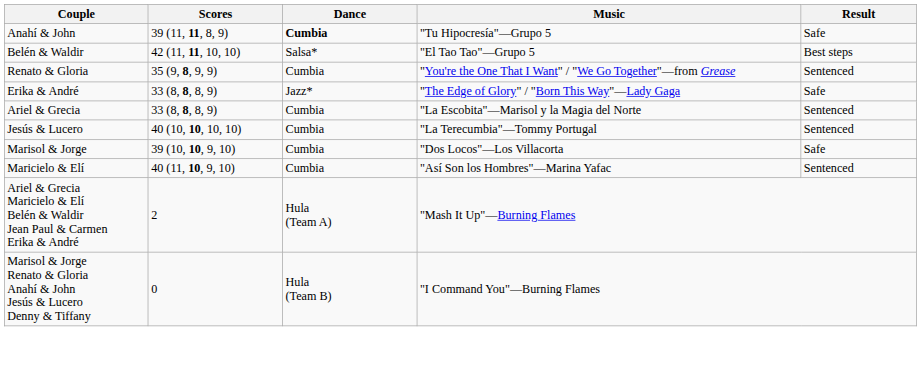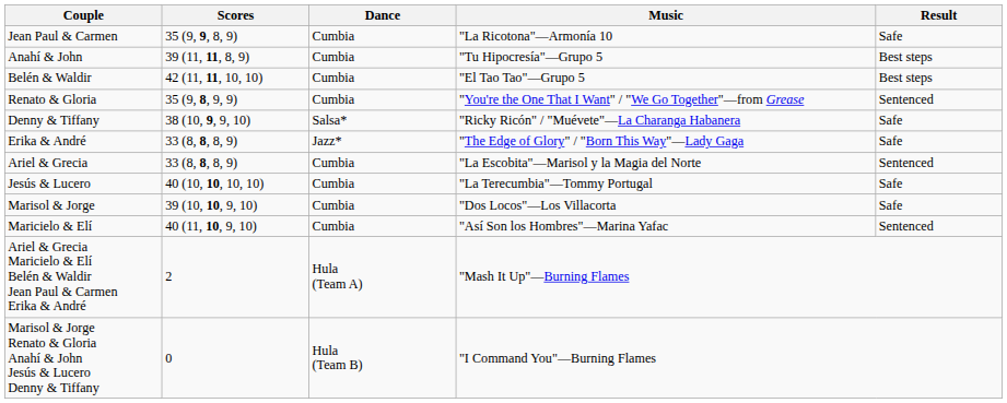 <table class="wikitable sortable" style="width:95%; white-space:nowrap;">
 <tr>
 <th style="width:15%;">Couple</th>
 <th style="width:14%;">Scores</th>
 <th style="width:14%;">Dance</th>
 <th style="width:40%;">Music</th>
 <th style="width:12%;">Result</th>
 </tr>
 <tr>
+<td>Jean Paul & Carmen</td>
+<td>35 (9, <strong>9</strong>, 8, 9)</td>
+<td>Cumbia</td>
+<td>"La Ricotona"—Armonía 10</td>
+<td>Safe</td>
+</tr>
+<tr>
 <td>Anahí & John</td>
 <td>39 (11, <strong>11</strong>, 8, 9)</td>
-<td><strong>Cumbia</strong></td>
+<td>Cumbia</td>
 <td>"Tu Hipocresía"—Grupo 5</td>
-<td>Safe</td>
+<td>Best steps</td>
 </tr>
 <tr>
 <td>Belén & Waldir</td>
 <td>42 (11, <strong>11</strong>, 10, 10)</td>
-<td>Salsa*</td>
+<td>Cumbia</td>
 <td>"El Tao Tao"—Grupo 5</td>
 <td>Best steps</td>
 </tr>
 <tr>
 <td>Renato & Gloria</td>
 <td>35 (9, <strong>8</strong>, 9, 9)</td>
 <td>Cumbia</td>
 <td>"<a href='#'>You're the One That I Want</a>" / "<a href='#'>We Go Together</a>"—from <em><a href='#'>Grease</a></em></td>
 <td>Sentenced</td>
+</tr>
+<tr>
+<td>Denny & Tiffany</td>
+<td>38 (10, <strong>9</strong>, 9, 10)</td>
+<td>Salsa*</td>
+<td>"Ricky Ricón" / "Muévete"—<a href='#'>La Charanga Habanera</a></td>
+<td>Safe</td>
 </tr>
 <tr>
 <td>Erika & André</td>
 <td>33 (8, <strong>8</strong>, 8, 9)</td>
 <td>Jazz*</td>
 <td>"<a href='#'>The Edge of Glory</a>" / "<a href='#'>Born This Way</a>"—<a href='#'>Lady Gaga</a></td>
 <td>Safe</td>
 </tr>
 <tr>
 <td>Ariel & Grecia</td>
 <td>33 (8, <strong>8</strong>, 8, 9)</td>
 <td>Cumbia</td>
 <td>"La Escobita"—Marisol y la Magia del Norte</td>
 <td>Sentenced</td>
 </tr>
 <tr>
 <td>Jesús & Lucero</td>
 <td>40 (10, <strong>10</strong>, 10, 10)</td>
 <td>Cumbia</td>
 <td>"La Terecumbia"—Tommy Portugal</td>
-<td>Sentenced</td>
+<td>Safe</td>
 </tr>
 <tr>
 <td>Marisol & Jorge</td>
 <td>39 (10, <strong>10</strong>, 9, 10)</td>
 <td>Cumbia</td>
 <td>"Dos Locos"—Los Villacorta</td>
 <td>Safe</td>
 </tr>
 <tr>
 <td>Maricielo & Elí</td>
 <td>40 (11, <strong>10</strong>, 9, 10)</td>
 <td>Cumbia</td>
 <td>"Así Son los Hombres"—Marina Yafac</td>
 <td>Sentenced</td>
 </tr>
 <tr>
 <td>Ariel & Grecia<br>Maricielo & Elí<br>Belén & Waldir<br>Jean Paul & Carmen<br>Erika & André</td>
 <td>2</td>
 <td>Hula<br>(Team A)</td>
 <td colspan=2>"Mash It Up"—<a href='#'>Burning Flames</a></td>
 </tr>
 <tr>
 <td>Marisol & Jorge<br>Renato & Gloria<br>Anahí & John<br>Jesús & Lucero<br>Denny & Tiffany</td>
 <td>0</td>
 <td>Hula<br>(Team B)</td>
 <td colspan=2>"I Command You"—Burning Flames</td>
 </tr>
 </table>
